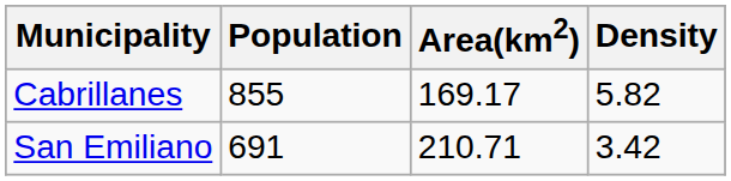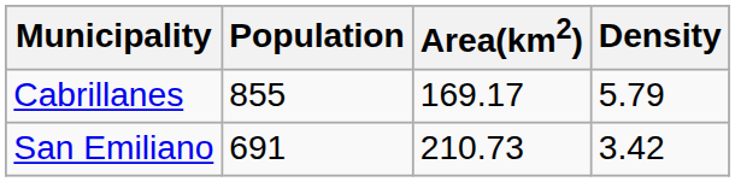 <table class="wikitable">
 <tr>
 <th>Municipality</th>
 <th>Population</th>
 <th>Area(km<sup>2</sup>)</th>
 <th>Density</th>
 </tr>
 <tr>
 <td><a href='#'>Cabrillanes</a></td>
 <td>855</td>
 <td>169.17</td>
-<td>5.82</td>
+<td>5.79</td>
 </tr>
 <tr>
 <td><a href='#'>San Emiliano</a></td>
 <td>691</td>
-<td>210.71</td>
+<td>210.73</td>
 <td>3.42</td>
 </tr>
 </table>
